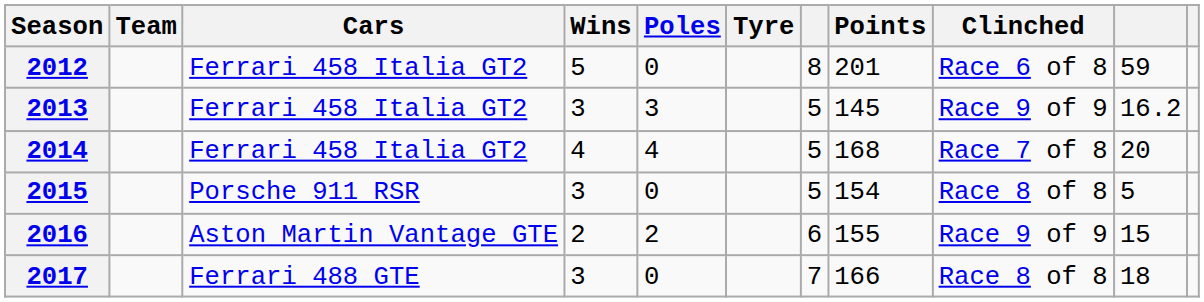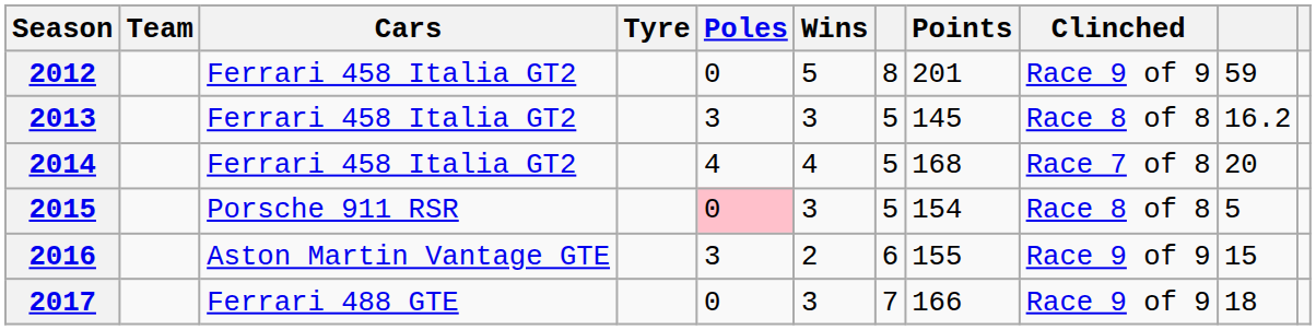 <table class="wikitable sortable plainrowheaders";>
 <tr>
 <th scope=col>Season</th>
 <th scope=col>Team</th>
 <th scope=col>Cars</th>
+<th scope=col>Tyre</th>
+<th scope=col><a href='#'>Poles</a></th>
 <th scope=col>Wins</th>
-<th scope=col><a href='#'>Poles</a></th>
-<th scope=col>Tyre</th>
 <th scope=col></th>
 <th scope=col>Points</th>
 <th scope=col>Clinched</th>
 <th scope=col></th>
 <th scope=col class=unsortable></th>
 </tr>
 <tr>
 <th scope=row style="text-align: center;"><a href='#'>2012</a></th>
 <td align=left></td>
 <td align=left><a href='#'>Ferrari 458 Italia GT2</a></td>
+<td></td>
+<td>0</td>
 <td>5</td>
-<td>0</td>
-<td></td>
 <td>8</td>
 <td>201</td>
-<td><a href='#'>Race 6</a> of 8</td>
+<td><a href='#'>Race 9</a> of 9</td>
 <td>59</td>
 <td style="text-align:center;"></td>
 </tr>
 <tr>
 <th scope=row style="text-align: center;"><a href='#'>2013</a></th>
 <td align=left></td>
 <td align=left><a href='#'>Ferrari 458 Italia GT2</a></td>
+<td></td>
 <td>3</td>
 <td>3</td>
-<td></td>
 <td>5</td>
 <td>145</td>
-<td><a href='#'>Race 9</a> of 9</td>
+<td><a href='#'>Race 8</a> of 8</td>
 <td>16.2</td>
 <td style="text-align:center;"></td>
 </tr>
 <tr>
 <th scope=row style="text-align: center;"><a href='#'>2014</a></th>
 <td align=left></td>
 <td align=left><a href='#'>Ferrari 458 Italia GT2</a></td>
+<td></td>
 <td>4</td>
 <td>4</td>
-<td></td>
 <td>5</td>
 <td>168</td>
 <td><a href='#'>Race 7</a> of 8</td>
 <td>20</td>
 <td style="text-align:center;"></td>
 </tr>
 <tr>
 <th scope=row style="text-align: center;"><a href='#'>2015</a></th>
 <td align=left></td>
 <td align=left><a href='#'>Porsche 911 RSR</a></td>
+<td></td>
+<td style="background: pink;">0</td>
 <td>3</td>
-<td>0</td>
-<td></td>
 <td>5</td>
 <td>154</td>
 <td><a href='#'>Race 8</a> of 8</td>
 <td>5</td>
 <td style="text-align:center;"></td>
 </tr>
 <tr>
 <th scope=row style="text-align: center;"><a href='#'>2016</a></th>
 <td align=left></td>
 <td align=left><a href='#'>Aston Martin Vantage GTE</a></td>
+<td></td>
+<td>3</td>
 <td>2</td>
-<td>2</td>
-<td></td>
 <td>6</td>
 <td>155</td>
 <td><a href='#'>Race 9</a> of 9</td>
 <td>15</td>
 <td style="text-align:center;"></td>
 </tr>
 <tr>
 <th scope=row style="text-align: center;"><a href='#'>2017</a></th>
 <td align=left></td>
 <td align=left><a href='#'>Ferrari 488 GTE</a></td>
+<td></td>
+<td>0</td>
 <td>3</td>
-<td>0</td>
-<td></td>
 <td>7</td>
 <td>166</td>
-<td><a href='#'>Race 8</a> of 8</td>
+<td><a href='#'>Race 9</a> of 9</td>
 <td>18</td>
 <td style="text-align:center;"></td>
 </tr>
 </table>
